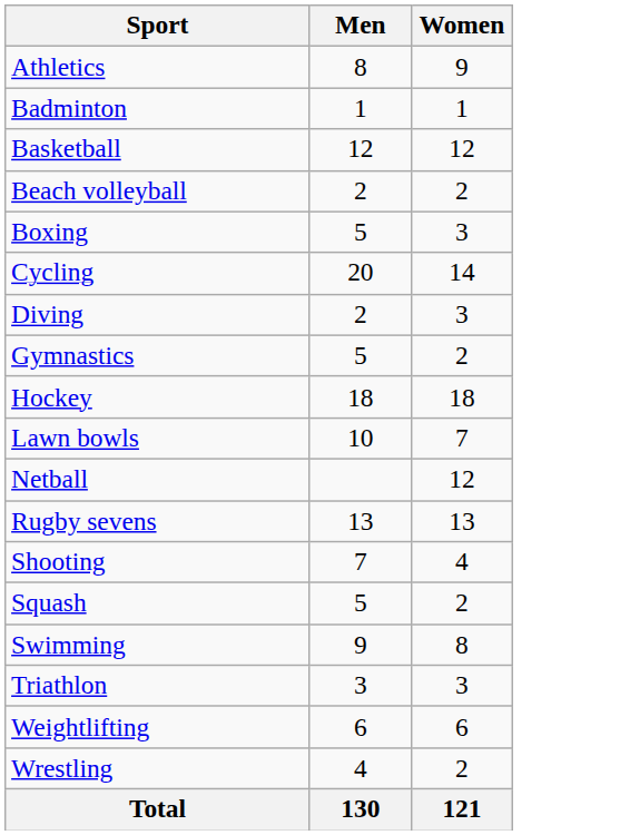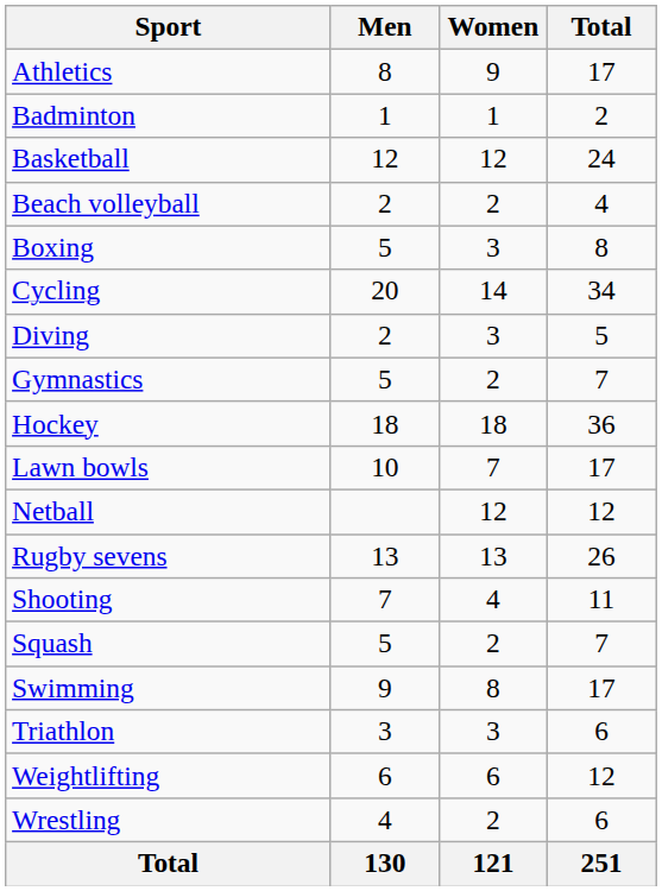 <table class="wikitable sortable" style="text-align:center;">
 <tr>
 <th width=180>Sport</th>
 <th width=55>Men</th>
 <th width=55>Women</th>
+<th width=55>Total</th>
 </tr>
 <tr>
 <td align=left><a href='#'>Athletics</a></td>
 <td>8</td>
 <td>9</td>
+<td>17</td>
 </tr>
 <tr>
 <td align=left><a href='#'>Badminton</a></td>
 <td>1</td>
 <td>1</td>
+<td>2</td>
 </tr>
 <tr>
 <td align=left><a href='#'>Basketball</a></td>
 <td>12</td>
 <td>12</td>
+<td>24</td>
 </tr>
 <tr>
 <td align=left><a href='#'>Beach volleyball</a></td>
 <td>2</td>
 <td>2</td>
+<td>4</td>
 </tr>
 <tr>
 <td align=left><a href='#'>Boxing</a></td>
 <td>5</td>
 <td>3</td>
+<td>8</td>
 </tr>
 <tr>
 <td align=left><a href='#'>Cycling</a></td>
 <td>20</td>
 <td>14</td>
+<td>34</td>
 </tr>
 <tr>
 <td align=left><a href='#'>Diving</a></td>
 <td>2</td>
 <td>3</td>
+<td>5</td>
 </tr>
 <tr>
 <td align=left><a href='#'>Gymnastics</a></td>
 <td>5</td>
 <td>2</td>
+<td>7</td>
 </tr>
 <tr>
 <td align=left><a href='#'>Hockey</a></td>
 <td>18</td>
 <td>18</td>
+<td>36</td>
 </tr>
 <tr>
 <td align=left><a href='#'>Lawn bowls</a></td>
 <td>10</td>
 <td>7</td>
+<td>17</td>
 </tr>
 <tr>
 <td align=left><a href='#'>Netball</a></td>
 <td></td>
+<td>12</td>
 <td>12</td>
 </tr>
 <tr>
 <td align=left><a href='#'>Rugby sevens</a></td>
 <td>13</td>
 <td>13</td>
+<td>26</td>
 </tr>
 <tr>
 <td align=left><a href='#'>Shooting</a></td>
 <td>7</td>
 <td>4</td>
+<td>11</td>
 </tr>
 <tr>
 <td align=left><a href='#'>Squash</a></td>
 <td>5</td>
 <td>2</td>
+<td>7</td>
 </tr>
 <tr>
 <td align=left><a href='#'>Swimming</a></td>
 <td>9</td>
 <td>8</td>
+<td>17</td>
 </tr>
 <tr>
 <td align=left><a href='#'>Triathlon</a></td>
 <td>3</td>
 <td>3</td>
+<td>6</td>
 </tr>
 <tr>
 <td align=left><a href='#'>Weightlifting</a></td>
 <td>6</td>
 <td>6</td>
+<td>12</td>
 </tr>
 <tr>
 <td align=left><a href='#'>Wrestling</a></td>
 <td>4</td>
 <td>2</td>
+<td>6</td>
 </tr>
 <tr>
 <th>Total</th>
 <th>130</th>
 <th>121</th>
+<th>251</th>
 </tr>
 </table>
